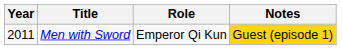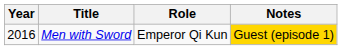 <table class="wikitable sortable">
 <tr>
 <th>Year</th>
 <th>Title</th>
 <th>Role</th>
 <th class="unsortable">Notes</th>
 </tr>
 <tr>
-<td>2011</td>
+<td>2016</td>
 <td><em><a href='#'>Men with Sword</a></em></td>
 <td>Emperor Qi Kun</td>
 <td style="background: gold;">Guest (episode 1)</td>
 </tr>
 </table>
